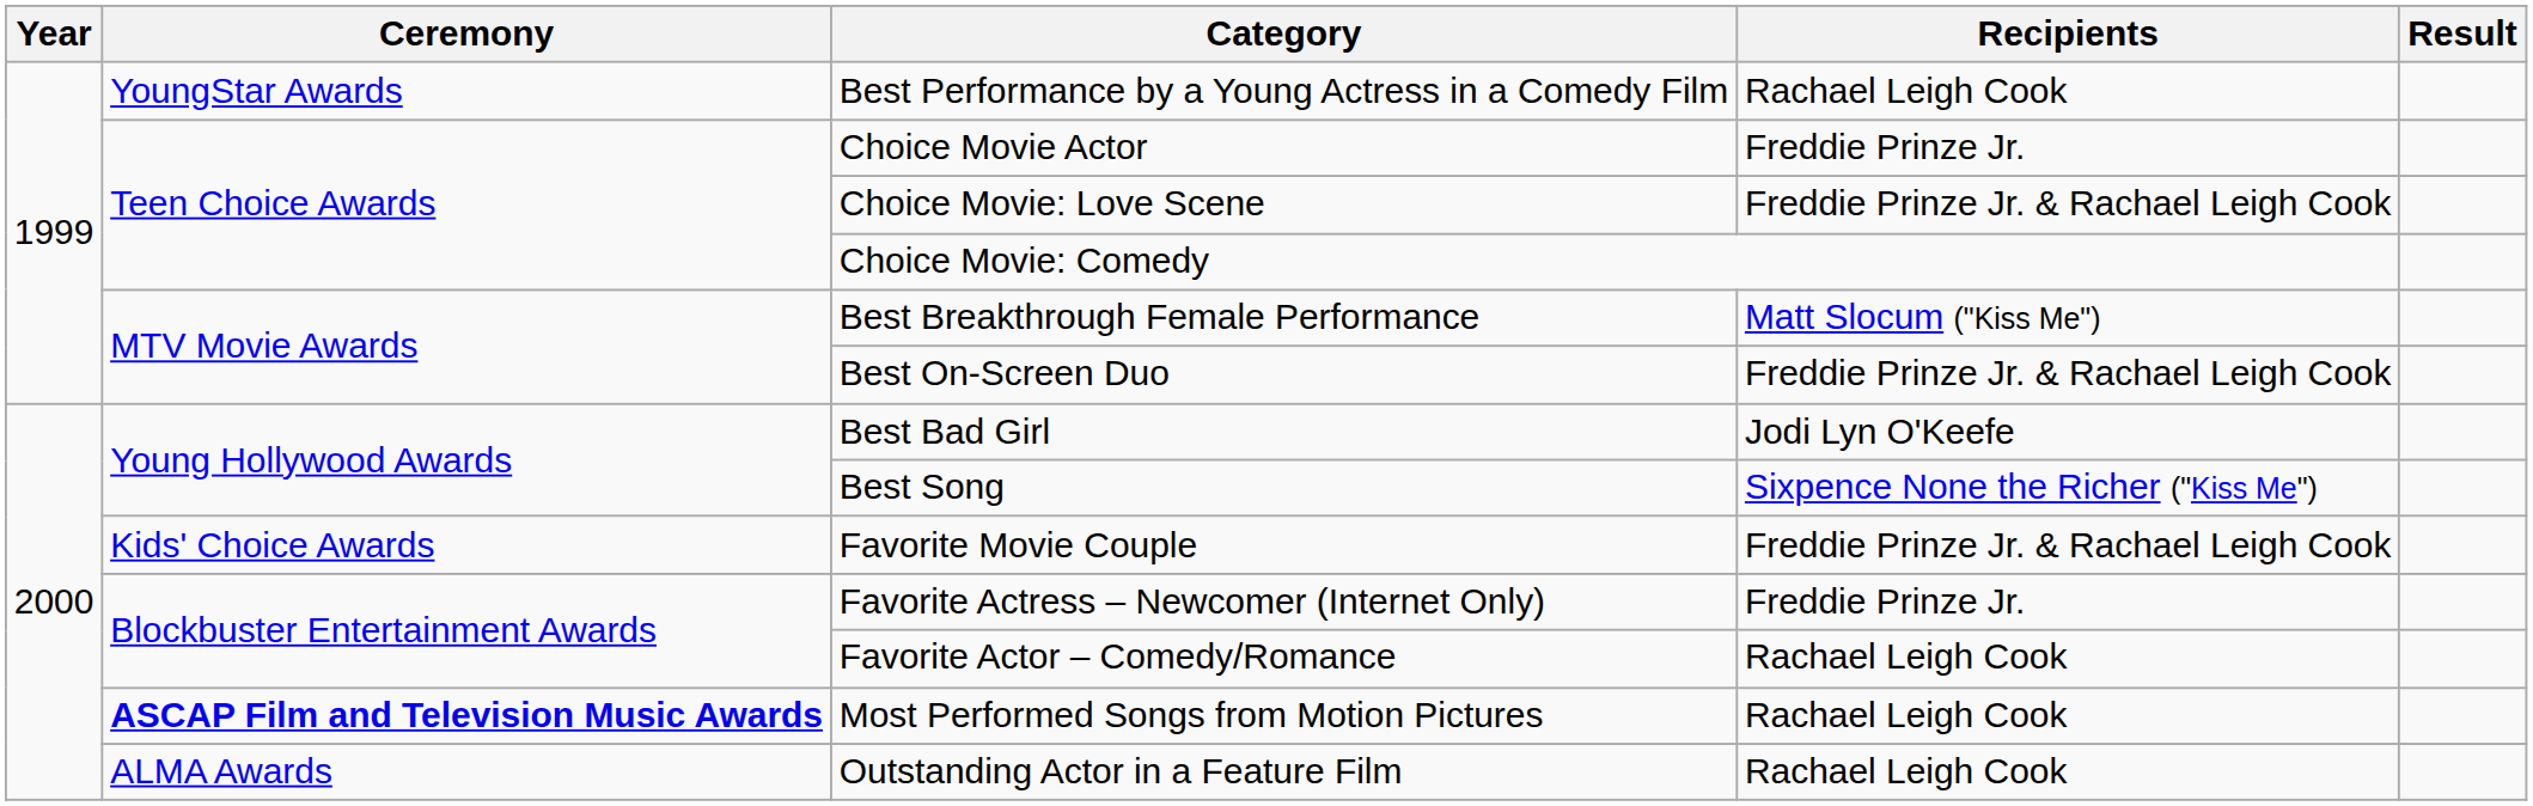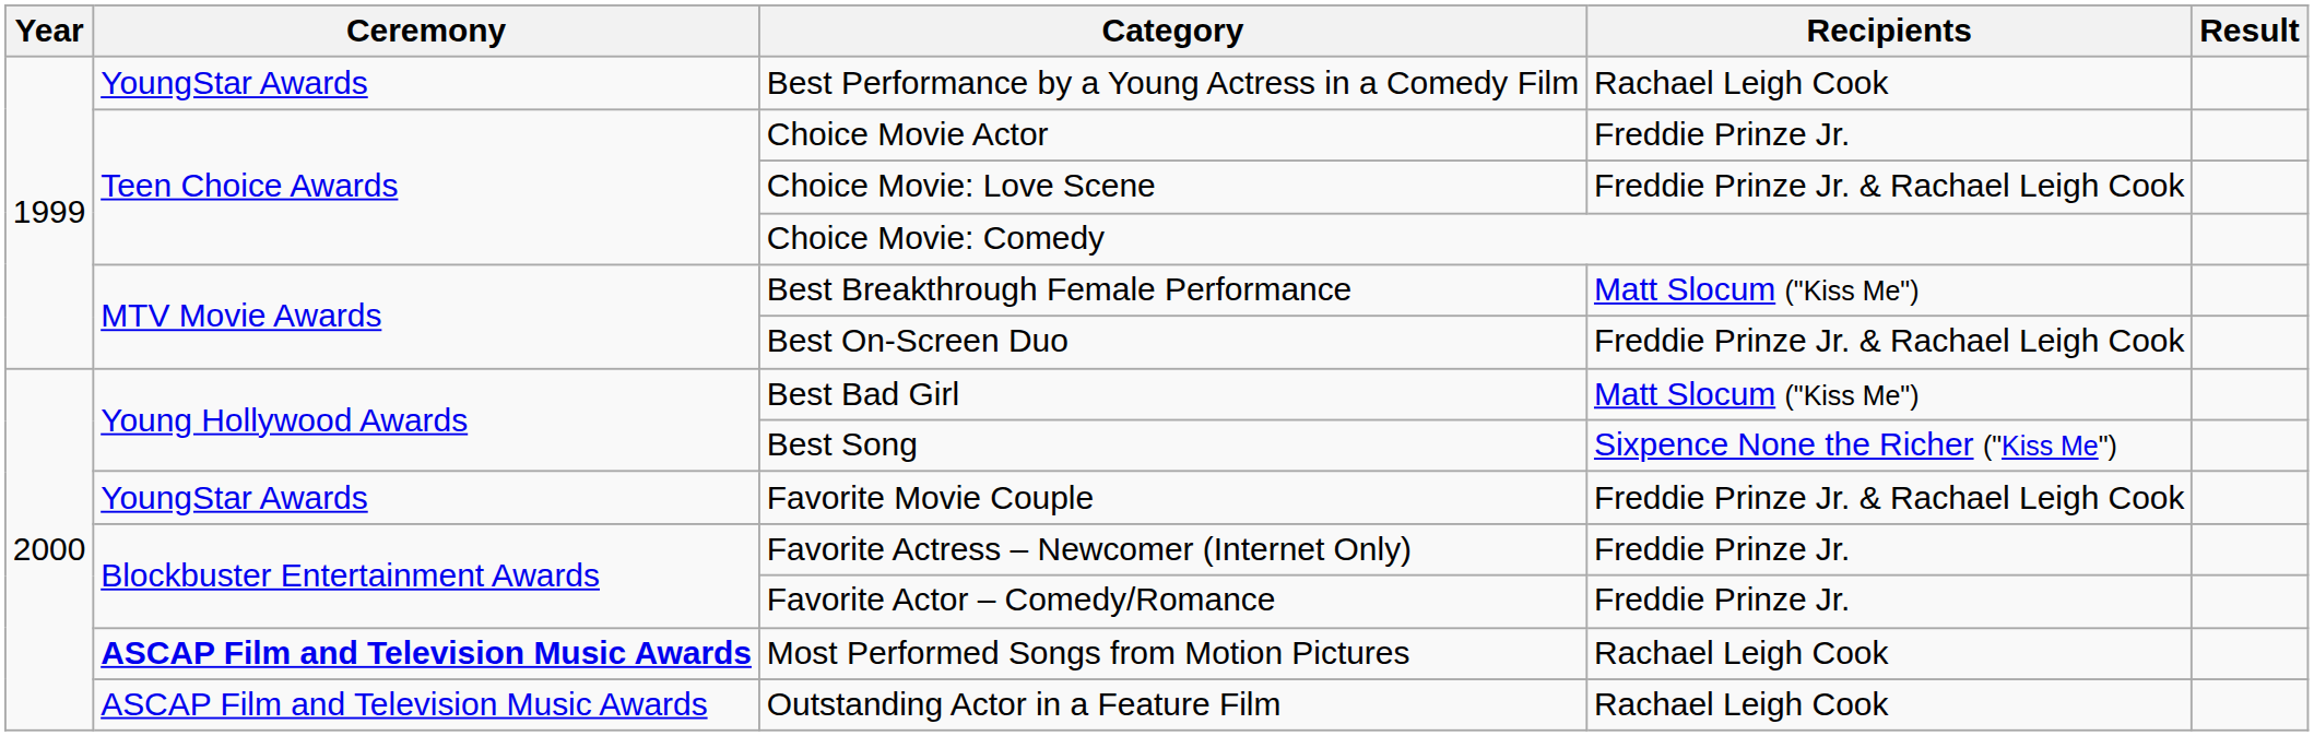 <table class="wikitable sortable">
 <tr>
 <th scope="col">Year</th>
 <th scope="col">Ceremony</th>
 <th scope="col">Category</th>
 <th scope="col">Recipients</th>
 <th scope="col">Result</th>
 </tr>
 <tr>
 <td rowspan=6>1999</td>
 <td><a href='#'>YoungStar Awards</a></td>
 <td>Best Performance by a Young Actress in a Comedy Film</td>
 <td>Rachael Leigh Cook</td>
 <td></td>
 </tr>
 <tr>
 <td rowspan=3><a href='#'>Teen Choice Awards</a></td>
 <td>Choice Movie Actor</td>
 <td>Freddie Prinze Jr.</td>
 <td></td>
 </tr>
 <tr>
 <td>Choice Movie: Love Scene</td>
 <td>Freddie Prinze Jr. & Rachael Leigh Cook</td>
 <td></td>
 </tr>
 <tr>
 <td colspan=2>Choice Movie: Comedy</td>
 <td></td>
 </tr>
 <tr>
 <td rowspan=2><a href='#'>MTV Movie Awards</a></td>
 <td>Best Breakthrough Female Performance</td>
 <td><a href='#'>Matt Slocum</a> <small>("Kiss Me")</small></td>
 <td></td>
 </tr>
 <tr>
 <td>Best On-Screen Duo</td>
 <td>Freddie Prinze Jr. & Rachael Leigh Cook</td>
 <td></td>
 </tr>
 <tr>
 <td rowspan=7>2000</td>
 <td rowspan=2><a href='#'>Young Hollywood Awards</a></td>
 <td>Best Bad Girl</td>
-<td>Jodi Lyn O'Keefe</td>
+<td><a href='#'>Matt Slocum</a> <small>("Kiss Me")</small></td>
 <td></td>
 </tr>
 <tr>
 <td>Best Song</td>
 <td><a href='#'>Sixpence None the Richer</a> <small>("<a href='#'>Kiss Me</a>")</small></td>
 <td></td>
 </tr>
 <tr>
-<td><a href='#'>Kids' Choice Awards</a></td>
+<td><a href='#'>YoungStar Awards</a></td>
 <td>Favorite Movie Couple</td>
 <td>Freddie Prinze Jr. & Rachael Leigh Cook</td>
 <td></td>
 </tr>
 <tr>
 <td rowspan=2><a href='#'>Blockbuster Entertainment Awards</a></td>
 <td>Favorite Actress – Newcomer (Internet Only)</td>
 <td>Freddie Prinze Jr.</td>
 <td></td>
 </tr>
 <tr>
 <td>Favorite Actor – Comedy/Romance</td>
-<td>Rachael Leigh Cook</td>
+<td>Freddie Prinze Jr.</td>
 <td></td>
 </tr>
 <tr>
 <td><strong><a href='#'>ASCAP Film and Television Music Awards</a></strong></td>
 <td>Most Performed Songs from Motion Pictures</td>
 <td>Rachael Leigh Cook</td>
 <td></td>
 </tr>
 <tr>
-<td><a href='#'>ALMA Awards</a></td>
+<td><a href='#'>ASCAP Film and Television Music Awards</a></td>
 <td>Outstanding Actor in a Feature Film</td>
 <td>Rachael Leigh Cook</td>
 <td></td>
 </tr>
 </table>
